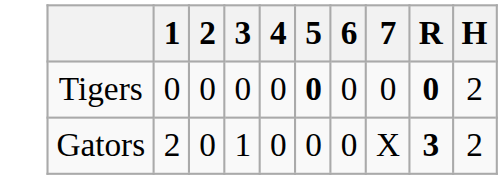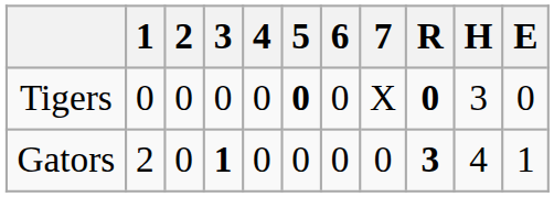 <table align = right border="2" cellpadding="4" cellspacing="0" style="margin: 1em 1em 1em 1em; background: #F9F9F9; border: 1px #aaa solid; border-collapse: collapse;">
 <tr align=center style="background: #F2F2F2;">
 <th></th>
 <th>1</th>
 <th>2</th>
 <th>3</th>
 <th>4</th>
 <th>5</th>
 <th>6</th>
 <th>7</th>
 <th>R</th>
 <th>H</th>
+<th>E</th>
 </tr>
 <tr align=center>
 <td>Tigers</td>
 <td>0</td>
 <td>0</td>
 <td>0</td>
 <td>0</td>
 <td><strong>0</strong></td>
 <td>0</td>
+<td>X</td>
+<td><strong>0</strong></td>
+<td>3</td>
 <td>0</td>
-<td><strong>0</strong></td>
-<td>2</td>
 </tr>
 <tr align=center>
 <td>Gators</td>
 <td>2</td>
 <td>0</td>
-<td>1</td>
+<td><strong>1</strong></td>
 <td>0</td>
 <td>0</td>
 <td>0</td>
-<td>X</td>
+<td>0</td>
 <td><strong>3</strong></td>
-<td>2</td>
+<td>4</td>
+<td>1</td>
 </tr>
 </table>
